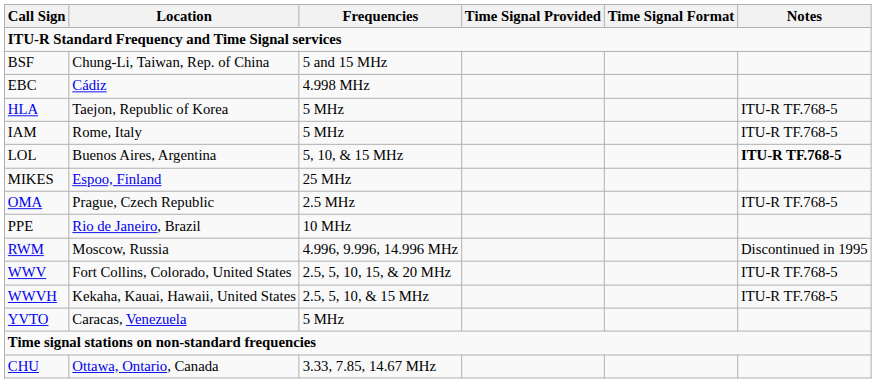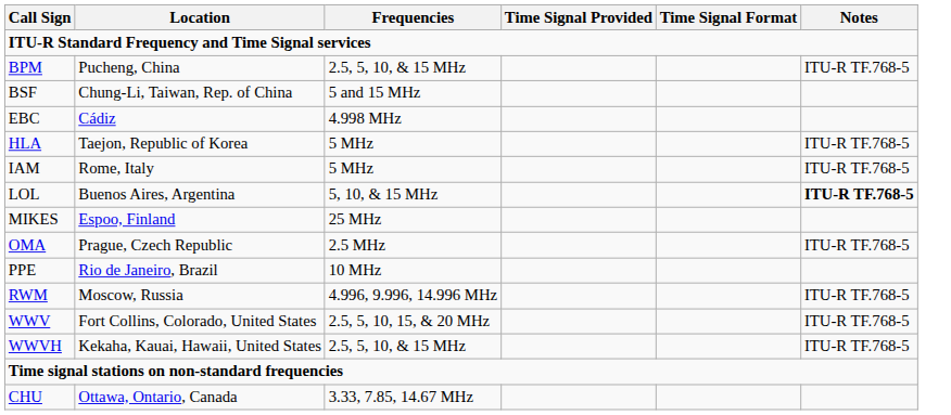 <table class="wikitable">
 <tr>
 <th>Call Sign</th>
 <th>Location</th>
 <th>Frequencies</th>
 <th>Time Signal Provided</th>
 <th>Time Signal Format</th>
 <th>Notes</th>
 </tr>
 <tr>
 <td colspan="6"><strong>ITU-R Standard Frequency and Time Signal services</strong></td>
+</tr>
+<tr>
+<td><a href='#'>BPM</a></td>
+<td>Pucheng, China</td>
+<td>2.5, 5, 10, & 15 MHz</td>
+<td></td>
+<td></td>
+<td>ITU-R TF.768-5</td>
 </tr>
 <tr>
 <td>BSF</td>
 <td>Chung-Li, Taiwan, Rep. of China</td>
 <td>5 and 15 MHz</td>
 <td></td>
 <td></td>
 <td></td>
 </tr>
 <tr>
 <td>EBC</td>
 <td><a href='#'>Cádiz</a></td>
 <td>4.998 MHz</td>
 <td></td>
 <td></td>
 <td></td>
 </tr>
 <tr>
 <td><a href='#'>HLA</a></td>
 <td>Taejon, Republic of Korea</td>
 <td>5 MHz</td>
 <td></td>
 <td></td>
 <td>ITU-R TF.768-5</td>
 </tr>
 <tr>
 <td>IAM</td>
 <td>Rome, Italy</td>
 <td>5 MHz</td>
 <td></td>
 <td></td>
 <td>ITU-R TF.768-5</td>
 </tr>
 <tr>
 <td>LOL</td>
 <td>Buenos Aires, Argentina</td>
 <td>5, 10, & 15 MHz</td>
 <td></td>
 <td></td>
 <td><strong>ITU-R TF.768-5</strong></td>
 </tr>
 <tr>
 <td>MIKES</td>
 <td><a href='#'>Espoo, Finland</a></td>
 <td>25 MHz</td>
 <td></td>
 <td></td>
 <td></td>
 </tr>
 <tr>
 <td><a href='#'>OMA</a></td>
 <td>Prague, Czech Republic</td>
 <td>2.5 MHz</td>
 <td></td>
 <td></td>
 <td>ITU-R TF.768-5</td>
 </tr>
 <tr>
 <td>PPE</td>
 <td><a href='#'>Rio de Janeiro</a>, Brazil</td>
 <td>10 MHz</td>
 <td></td>
 <td></td>
 <td></td>
 </tr>
 <tr>
 <td><a href='#'>RWM</a></td>
 <td>Moscow, Russia</td>
 <td>4.996, 9.996, 14.996 MHz</td>
 <td></td>
 <td></td>
-<td>Discontinued in 1995</td>
+<td>ITU-R TF.768-5</td>
 </tr>
 <tr>
 <td><a href='#'>WWV</a></td>
 <td>Fort Collins, Colorado, United States</td>
 <td>2.5, 5, 10, 15, & 20 MHz</td>
 <td></td>
 <td></td>
 <td>ITU-R TF.768-5</td>
 </tr>
 <tr>
 <td><a href='#'>WWVH</a></td>
 <td>Kekaha, Kauai, Hawaii, United States</td>
 <td>2.5, 5, 10, & 15 MHz</td>
 <td></td>
 <td></td>
 <td>ITU-R TF.768-5</td>
 </tr>
 <tr>
-<td><a href='#'>YVTO</a></td>
-<td>Caracas, <a href='#'>Venezuela</a></td>
-<td>5 MHz</td>
-<td></td>
-<td></td>
-<td></td>
-</tr>
-<tr>
 <td colspan="6"><strong>Time signal stations on non-standard frequencies</strong></td>
 </tr>
 <tr>
 <td><a href='#'>CHU</a></td>
 <td><a href='#'>Ottawa, Ontario</a>, Canada</td>
 <td>3.33, 7.85, 14.67 MHz</td>
 <td></td>
 <td></td>
 <td></td>
 </tr>
 </table>
